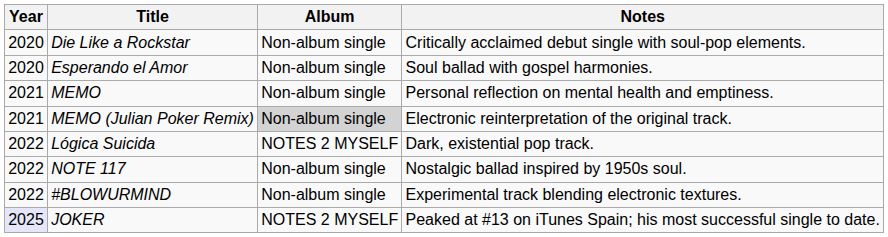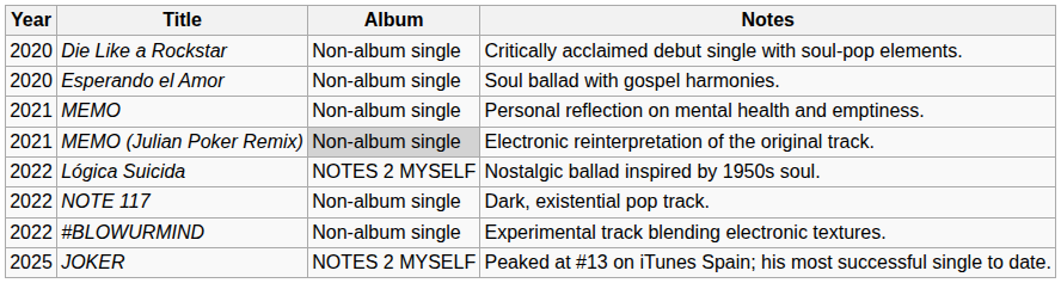 <table class="wikitable">
 <tr>
 <th>Year</th>
 <th>Title</th>
 <th>Album</th>
 <th>Notes</th>
 </tr>
 <tr>
 <td>2020</td>
 <td><em>Die Like a Rockstar</em></td>
 <td>Non-album single</td>
 <td>Critically acclaimed debut single with soul-pop elements.</td>
 </tr>
 <tr>
 <td>2020</td>
 <td><em>Esperando el Amor</em></td>
 <td>Non-album single</td>
 <td>Soul ballad with gospel harmonies.</td>
 </tr>
 <tr>
 <td>2021</td>
 <td><em>MEMO</em></td>
 <td>Non-album single</td>
 <td>Personal reflection on mental health and emptiness.</td>
 </tr>
 <tr>
 <td>2021</td>
 <td><em>MEMO (Julian Poker Remix)</em></td>
 <td style="background: lightgrey;">Non-album single</td>
 <td>Electronic reinterpretation of the original track.</td>
 </tr>
 <tr>
 <td>2022</td>
 <td><em>Lógica Suicida</em></td>
 <td>NOTES 2 MYSELF</td>
-<td>Dark, existential pop track.</td>
+<td>Nostalgic ballad inspired by 1950s soul.</td>
 </tr>
 <tr>
 <td>2022</td>
 <td><em>NOTE 117</em></td>
 <td>Non-album single</td>
-<td>Nostalgic ballad inspired by 1950s soul.</td>
+<td>Dark, existential pop track.</td>
 </tr>
 <tr>
 <td>2022</td>
 <td><em>#BLOWURMIND</em></td>
 <td>Non-album single</td>
 <td>Experimental track blending electronic textures.</td>
 </tr>
 <tr>
-<td style="background: lavender;">2025</td>
+<td>2025</td>
 <td><em>JOKER</em></td>
 <td>NOTES 2 MYSELF</td>
 <td>Peaked at #13 on iTunes Spain; his most successful single to date.</td>
 </tr>
 </table>
